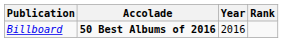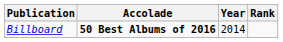 <table class="sortable wikitable">
 <tr>
 <th>Publication</th>
 <th>Accolade</th>
 <th>Year</th>
 <th>Rank</th>
 </tr>
 <tr>
 <td><em><a href='#'>Billboard</a></em></td>
 <td><strong>50 Best Albums of 2016</strong></td>
-<td>2016</td>
+<td>2014</td>
 <td></td>
 </tr>
 </table>
